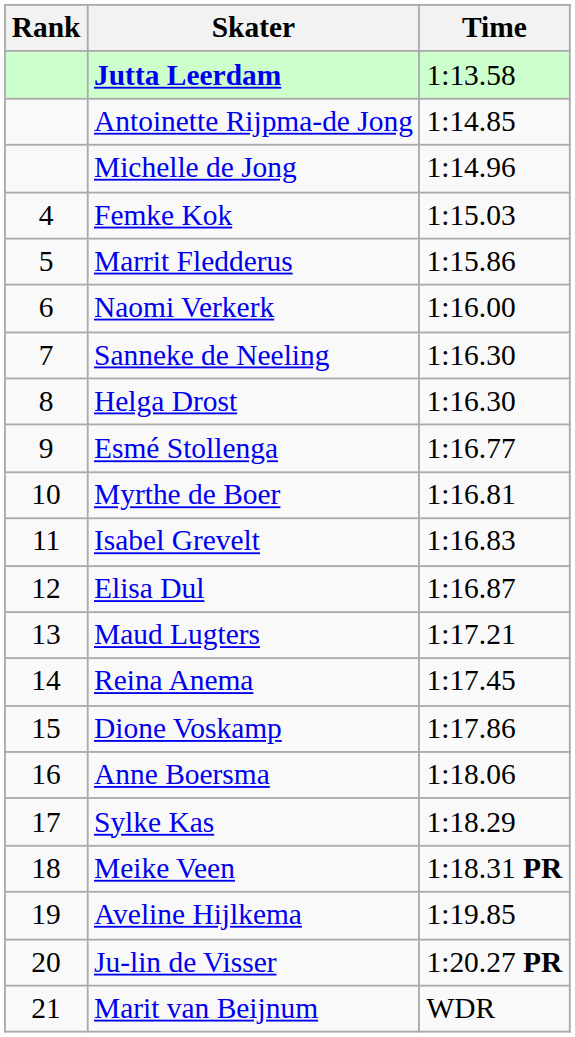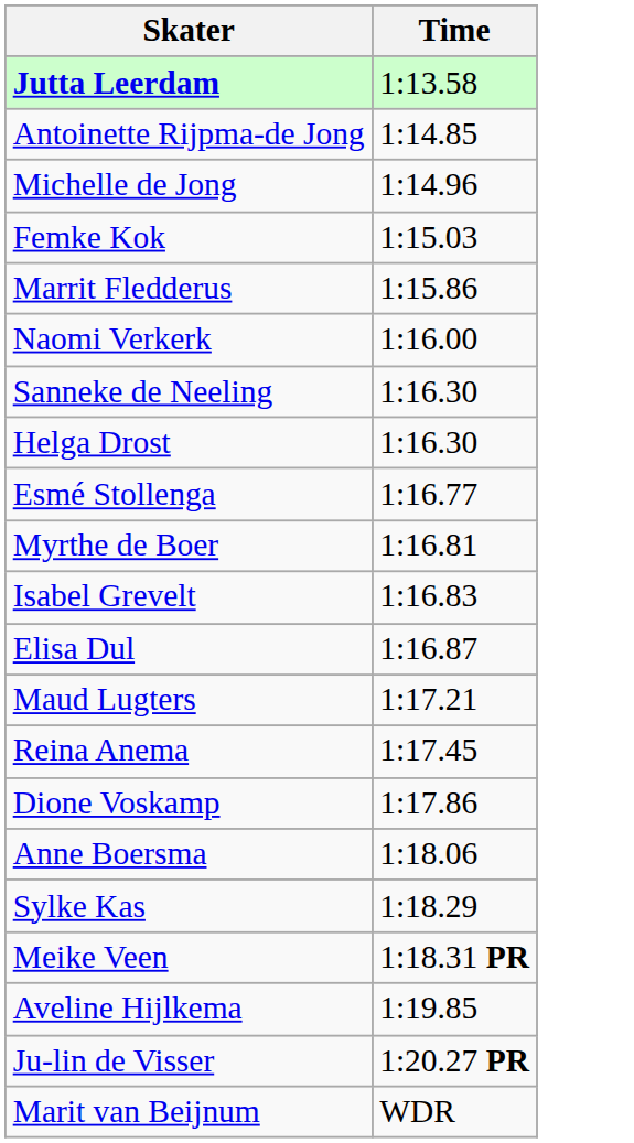 <table class="wikitable">
 <tr>
-<th>Rank</th>
 <th>Skater</th>
 <th>Time</th>
 </tr>
 <tr bgcolor=ccffcc>
-<td align="center"></td>
 <td><strong><a href='#'>Jutta Leerdam</a></strong></td>
 <td>1:13.58</td>
 </tr>
 <tr>
-<td align="center"></td>
 <td><a href='#'>Antoinette Rijpma-de Jong</a></td>
 <td>1:14.85</td>
 </tr>
 <tr>
-<td align="center"></td>
 <td><a href='#'>Michelle de Jong</a></td>
 <td>1:14.96</td>
 </tr>
 <tr>
-<td align="center">4</td>
 <td><a href='#'>Femke Kok</a></td>
 <td>1:15.03</td>
 </tr>
 <tr>
-<td align="center">5</td>
 <td><a href='#'>Marrit Fledderus</a></td>
 <td>1:15.86</td>
 </tr>
 <tr>
-<td align="center">6</td>
 <td><a href='#'>Naomi Verkerk</a></td>
 <td>1:16.00</td>
 </tr>
 <tr>
-<td align="center">7</td>
 <td><a href='#'>Sanneke de Neeling</a></td>
 <td>1:16.30</td>
 </tr>
 <tr>
-<td align="center">8</td>
 <td><a href='#'>Helga Drost</a></td>
 <td>1:16.30</td>
 </tr>
 <tr>
-<td align="center">9</td>
 <td><a href='#'>Esmé Stollenga</a></td>
 <td>1:16.77</td>
 </tr>
 <tr>
-<td align="center">10</td>
 <td><a href='#'>Myrthe de Boer</a></td>
 <td>1:16.81</td>
 </tr>
 <tr>
-<td align="center">11</td>
 <td><a href='#'>Isabel Grevelt</a></td>
 <td>1:16.83</td>
 </tr>
 <tr>
-<td align="center">12</td>
 <td><a href='#'>Elisa Dul</a></td>
 <td>1:16.87</td>
 </tr>
 <tr>
-<td align="center">13</td>
 <td><a href='#'>Maud Lugters</a></td>
 <td>1:17.21</td>
 </tr>
 <tr>
-<td align="center">14</td>
 <td><a href='#'>Reina Anema</a></td>
 <td>1:17.45</td>
 </tr>
 <tr>
-<td align="center">15</td>
 <td><a href='#'>Dione Voskamp</a></td>
 <td>1:17.86</td>
 </tr>
 <tr>
-<td align="center">16</td>
 <td><a href='#'>Anne Boersma</a></td>
 <td>1:18.06</td>
 </tr>
 <tr>
-<td align="center">17</td>
 <td><a href='#'>Sylke Kas</a></td>
 <td>1:18.29</td>
 </tr>
 <tr>
-<td align="center">18</td>
 <td><a href='#'>Meike Veen</a></td>
 <td>1:18.31 <strong>PR</strong></td>
 </tr>
 <tr>
-<td align="center">19</td>
 <td><a href='#'>Aveline Hijlkema</a></td>
 <td>1:19.85</td>
 </tr>
 <tr>
-<td align="center">20</td>
 <td><a href='#'>Ju-lin de Visser</a></td>
 <td>1:20.27 <strong>PR</strong></td>
 </tr>
 <tr>
-<td align="center">21</td>
 <td><a href='#'>Marit van Beijnum</a></td>
 <td>WDR</td>
 </tr>
 </table>
